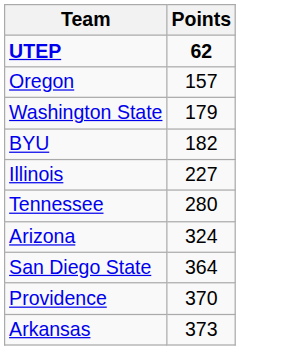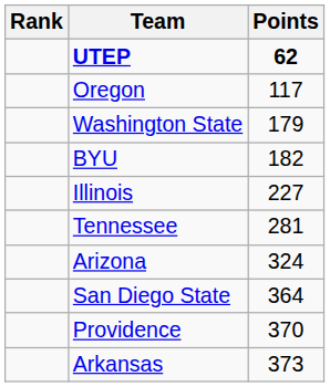 <table class="wikitable sortable" style="text-align:center">
 <tr>
+<th>Rank</th>
 <th>Team</th>
 <th>Points</th>
 </tr>
 <tr>
+<td></td>
 <td align=left><strong><a href='#'>UTEP</a></strong></td>
 <td><strong>62</strong></td>
 </tr>
 <tr>
+<td></td>
 <td align=left><a href='#'>Oregon</a></td>
-<td>157</td>
+<td>117</td>
 </tr>
 <tr>
+<td></td>
 <td align=left><a href='#'>Washington State</a></td>
 <td>179</td>
 </tr>
 <tr>
+<td></td>
 <td align=left><a href='#'>BYU</a></td>
 <td>182</td>
 </tr>
 <tr>
+<td></td>
 <td align=left><a href='#'>Illinois</a></td>
 <td>227</td>
 </tr>
 <tr>
+<td></td>
 <td align=left><a href='#'>Tennessee</a></td>
-<td>280</td>
+<td>281</td>
 </tr>
 <tr>
+<td></td>
 <td align=left><a href='#'>Arizona</a></td>
 <td>324</td>
 </tr>
 <tr>
+<td></td>
 <td align=left><a href='#'>San Diego State</a></td>
 <td>364</td>
 </tr>
 <tr>
+<td></td>
 <td align=left><a href='#'>Providence</a></td>
 <td>370</td>
 </tr>
 <tr>
+<td></td>
 <td align=left><a href='#'>Arkansas</a></td>
 <td>373</td>
 </tr>
 </table>
